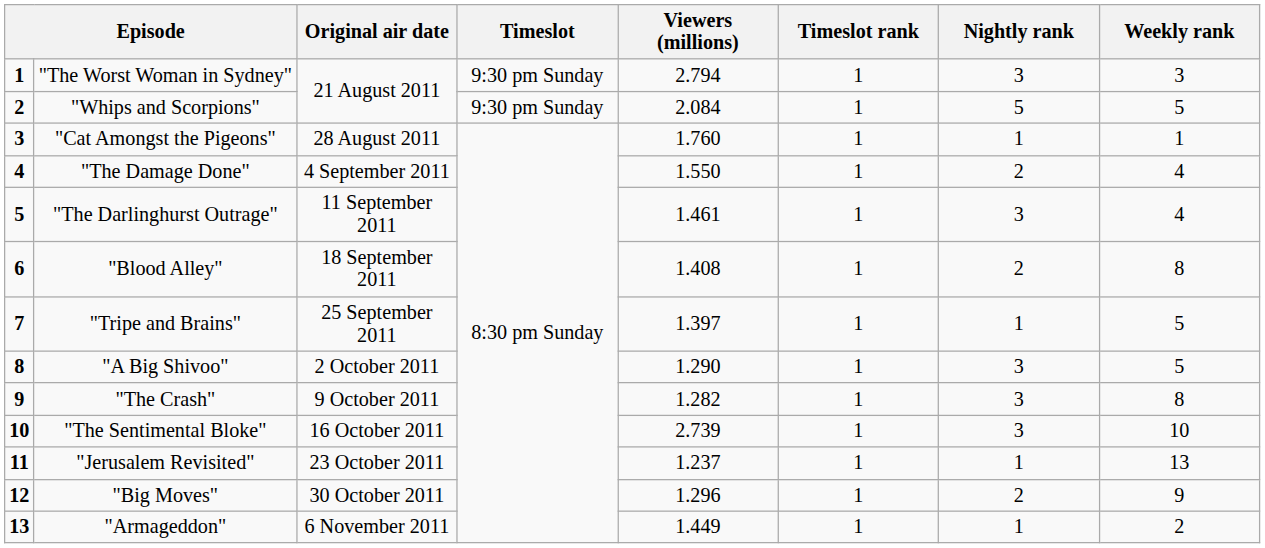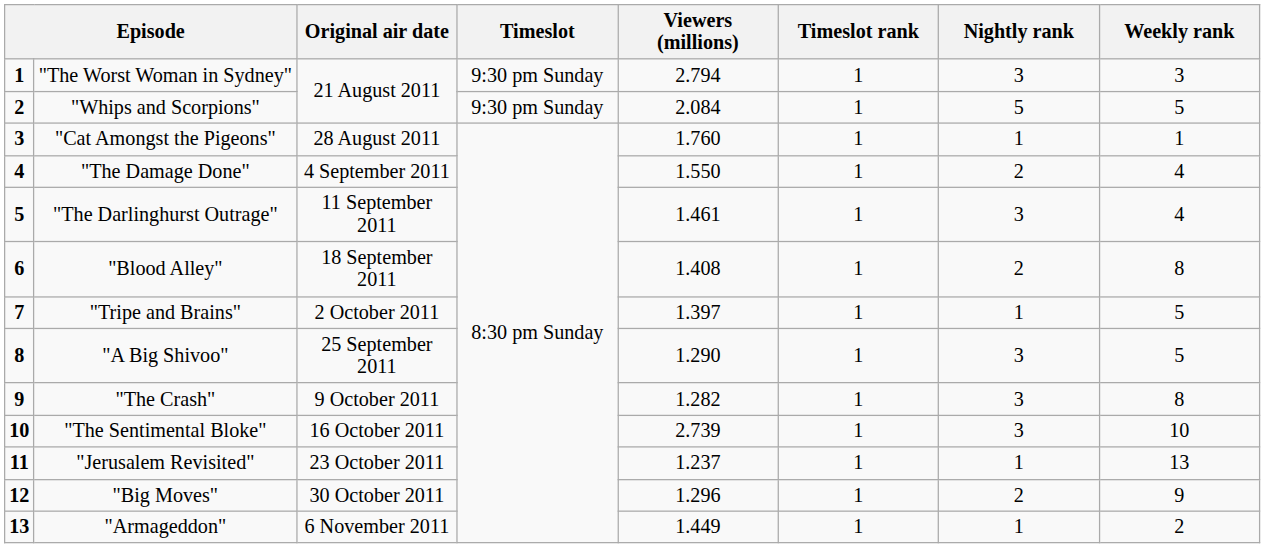 <table class="wikitable sortable">
 <tr>
 <th colspan="2" scope="col"  style="width:210px; text-align:center;">Episode</th>
 <th scope="col"  style="width:120px; text-align:center;">Original air date</th>
 <th scope="col"  style="width:120px; text-align:center;">Timeslot</th>
 <th scope="col"  style="width:120px; text-align:center;">Viewers<br>(millions)</th>
 <th scope="col"  style="width:120px; text-align:center;">Timeslot rank</th>
 <th scope="col"  style="width:120px; text-align:center;">Nightly rank</th>
 <th scope="col"  style="width:120px; text-align:center;">Weekly rank</th>
 </tr>
 <tr>
 <td style="text-align:center"><strong>1</strong></td>
 <td style="text-align:center">"The Worst Woman in Sydney"</td>
 <td style="text-align:center" rowspan="2">21 August 2011</td>
 <td style="text-align:center">9:30 pm Sunday</td>
 <td style="text-align:center">2.794</td>
 <td style="text-align:center">1</td>
 <td style="text-align:center">3</td>
 <td style="text-align:center">3</td>
 </tr>
 <tr>
 <td style="text-align:center"><strong>2</strong></td>
 <td style="text-align:center">"Whips and Scorpions"</td>
 <td style="text-align:center">9:30 pm Sunday</td>
 <td style="text-align:center">2.084</td>
 <td style="text-align:center">1</td>
 <td style="text-align:center">5</td>
 <td style="text-align:center">5</td>
 </tr>
 <tr>
 <td style="text-align:center"><strong>3</strong></td>
 <td style="text-align:center">"Cat Amongst the Pigeons"</td>
 <td style="text-align:center">28 August 2011</td>
 <td style="text-align:center" rowspan="11">8:30 pm Sunday</td>
 <td style="text-align:center">1.760</td>
 <td style="text-align:center">1</td>
 <td style="text-align:center">1</td>
 <td style="text-align:center">1</td>
 </tr>
 <tr>
 <td style="text-align:center"><strong>4</strong></td>
 <td style="text-align:center">"The Damage Done"</td>
 <td style="text-align:center">4 September 2011</td>
 <td style="text-align:center">1.550</td>
 <td style="text-align:center">1</td>
 <td style="text-align:center">2</td>
 <td style="text-align:center">4</td>
 </tr>
 <tr>
 <td style="text-align:center"><strong>5</strong></td>
 <td style="text-align:center">"The Darlinghurst Outrage"</td>
 <td style="text-align:center">11 September 2011</td>
 <td style="text-align:center">1.461</td>
 <td style="text-align:center">1</td>
 <td style="text-align:center">3</td>
 <td style="text-align:center">4</td>
 </tr>
 <tr>
 <td style="text-align:center"><strong>6</strong></td>
 <td style="text-align:center">"Blood Alley"</td>
 <td style="text-align:center">18 September 2011</td>
 <td style="text-align:center">1.408</td>
 <td style="text-align:center">1</td>
 <td style="text-align:center">2</td>
 <td style="text-align:center">8</td>
 </tr>
 <tr>
 <td style="text-align:center"><strong>7</strong></td>
 <td style="text-align:center">"Tripe and Brains"</td>
-<td style="text-align:center">25 September 2011</td>
+<td style="text-align:center">2 October 2011</td>
 <td style="text-align:center">1.397</td>
 <td style="text-align:center">1</td>
 <td style="text-align:center">1</td>
 <td style="text-align:center">5</td>
 </tr>
 <tr>
 <td style="text-align:center"><strong>8</strong></td>
 <td style="text-align:center">"A Big Shivoo"</td>
-<td style="text-align:center">2 October 2011</td>
+<td style="text-align:center">25 September 2011</td>
 <td style="text-align:center">1.290</td>
 <td style="text-align:center">1</td>
 <td style="text-align:center">3</td>
 <td style="text-align:center">5</td>
 </tr>
 <tr>
 <td style="text-align:center"><strong>9</strong></td>
 <td style="text-align:center">"The Crash"</td>
 <td style="text-align:center">9 October 2011</td>
 <td style="text-align:center">1.282</td>
 <td style="text-align:center">1</td>
 <td style="text-align:center">3</td>
 <td style="text-align:center">8</td>
 </tr>
 <tr>
 <td style="text-align:center"><strong>10</strong></td>
 <td style="text-align:center">"The Sentimental Bloke"</td>
 <td style="text-align:center">16 October 2011</td>
 <td style="text-align:center">2.739</td>
 <td style="text-align:center">1</td>
 <td style="text-align:center">3</td>
 <td style="text-align:center">10</td>
 </tr>
 <tr>
 <td style="text-align:center"><strong>11</strong></td>
 <td style="text-align:center">"Jerusalem Revisited"</td>
 <td style="text-align:center">23 October 2011</td>
 <td style="text-align:center">1.237</td>
 <td style="text-align:center">1</td>
 <td style="text-align:center">1</td>
 <td style="text-align:center">13</td>
 </tr>
 <tr>
 <td style="text-align:center"><strong>12</strong></td>
 <td style="text-align:center">"Big Moves"</td>
 <td style="text-align:center">30 October 2011</td>
 <td style="text-align:center">1.296</td>
 <td style="text-align:center">1</td>
 <td style="text-align:center">2</td>
 <td style="text-align:center">9</td>
 </tr>
 <tr>
 <td style="text-align:center"><strong>13</strong></td>
 <td style="text-align:center">"Armageddon"</td>
 <td style="text-align:center">6 November 2011</td>
 <td style="text-align:center">1.449</td>
 <td style="text-align:center">1</td>
 <td style="text-align:center">1</td>
 <td style="text-align:center">2</td>
 </tr>
 </table>
